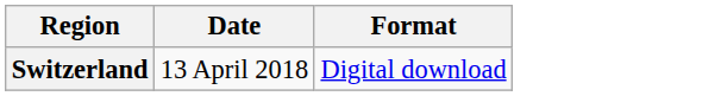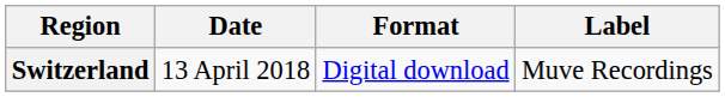 <table class="wikitable plainrowheaders">
 <tr>
 <th>Region</th>
 <th>Date</th>
 <th>Format</th>
+<th>Label</th>
 </tr>
 <tr>
 <th scope="row">Switzerland</th>
 <td>13 April 2018</td>
 <td><a href='#'>Digital download</a></td>
+<td>Muve Recordings</td>
 </tr>
 </table>
